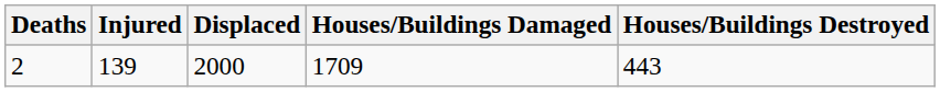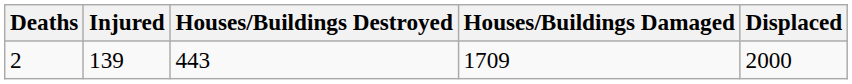 <table class="wikitable">
 <tr>
 <th>Deaths</th>
 <th>Injured</th>
+<th>Houses/Buildings Destroyed</th>
+<th>Houses/Buildings Damaged</th>
 <th>Displaced</th>
-<th>Houses/Buildings Damaged</th>
-<th>Houses/Buildings Destroyed</th>
 </tr>
 <tr>
 <td>2</td>
 <td>139</td>
+<td>443</td>
+<td>1709</td>
 <td>2000</td>
-<td>1709</td>
-<td>443</td>
 </tr>
 </table>
